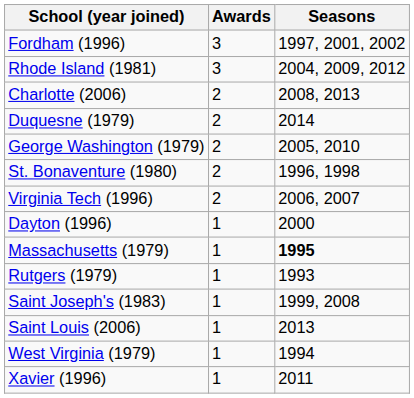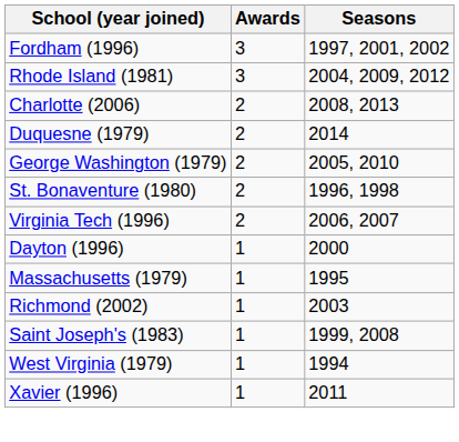 <table class="wikitable" border="1">
 <tr>
 <th>School (year joined)</th>
 <th>Awards</th>
 <th>Seasons</th>
 </tr>
 <tr>
 <td><a href='#'>Fordham</a> (1996)</td>
 <td>3</td>
 <td>1997, 2001, 2002</td>
 </tr>
 <tr>
 <td><a href='#'>Rhode Island</a> (1981)</td>
 <td>3</td>
 <td>2004, 2009, 2012</td>
 </tr>
 <tr>
 <td><a href='#'>Charlotte</a> (2006)</td>
 <td>2</td>
 <td>2008, 2013</td>
 </tr>
 <tr>
 <td><a href='#'>Duquesne</a> (1979)</td>
 <td>2</td>
 <td>2014</td>
 </tr>
 <tr>
 <td><a href='#'>George Washington</a> (1979)</td>
 <td>2</td>
 <td>2005, 2010</td>
 </tr>
 <tr>
 <td><a href='#'>St. Bonaventure</a> (1980)</td>
 <td>2</td>
 <td>1996, 1998</td>
 </tr>
 <tr>
 <td><a href='#'>Virginia Tech</a> (1996)</td>
 <td>2</td>
 <td>2006, 2007</td>
 </tr>
 <tr>
 <td><a href='#'>Dayton</a> (1996)</td>
 <td>1</td>
 <td>2000</td>
 </tr>
 <tr>
 <td><a href='#'>Massachusetts</a> (1979)</td>
 <td>1</td>
-<td><strong>1995</strong></td>
+<td>1995</td>
 </tr>
 <tr>
-<td><a href='#'>Rutgers</a> (1979)</td>
+<td><a href='#'>Richmond</a> (2002)</td>
 <td>1</td>
-<td>1993</td>
+<td>2003</td>
 </tr>
 <tr>
 <td><a href='#'>Saint Joseph's</a> (1983)</td>
 <td>1</td>
 <td>1999, 2008</td>
-</tr>
-<tr>
-<td><a href='#'>Saint Louis</a> (2006)</td>
-<td>1</td>
-<td>2013</td>
 </tr>
 <tr>
 <td><a href='#'>West Virginia</a> (1979)</td>
 <td>1</td>
 <td>1994</td>
 </tr>
 <tr>
 <td><a href='#'>Xavier</a> (1996)</td>
 <td>1</td>
 <td>2011</td>
 </tr>
 </table>
